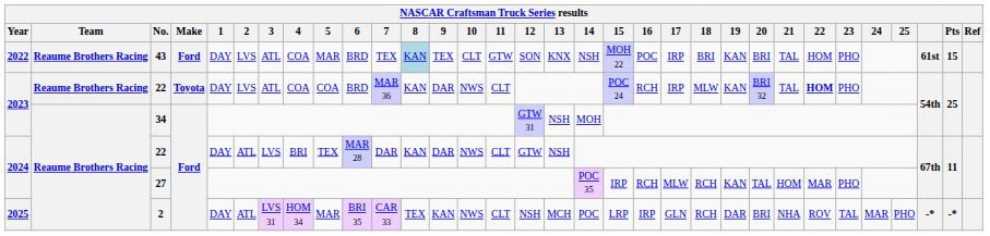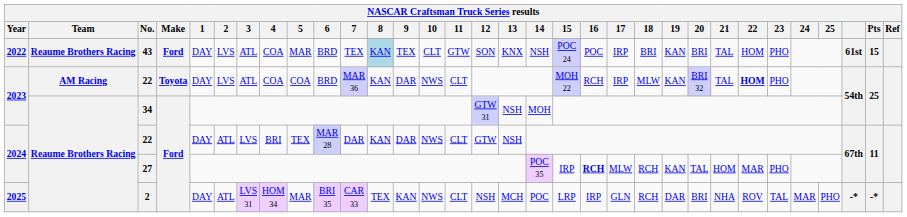 <table class="wikitable" style="text-align:center; font-size:75%">
 <tr>
 <th colspan=32><a href='#'>NASCAR Craftsman Truck Series</a> results</th>
 </tr>
 <tr>
 <th>Year</th>
 <th>Team</th>
 <th>No.</th>
 <th>Make</th>
 <th>1</th>
 <th>2</th>
 <th>3</th>
 <th>4</th>
 <th>5</th>
 <th>6</th>
 <th>7</th>
 <th>8</th>
 <th>9</th>
 <th>10</th>
 <th>11</th>
 <th>12</th>
 <th>13</th>
 <th>14</th>
 <th>15</th>
 <th>16</th>
 <th>17</th>
 <th>18</th>
 <th>19</th>
 <th>20</th>
 <th>21</th>
 <th>22</th>
 <th>23</th>
 <th>24</th>
 <th>25</th>
 <th></th>
 <th>Pts</th>
 <th>Ref</th>
 </tr>
 <tr>
 <th><a href='#'>2022</a></th>
 <th><a href='#'>Reaume Brothers Racing</a></th>
 <th>43</th>
 <th><a href='#'>Ford</a></th>
 <td><a href='#'>DAY</a></td>
 <td><a href='#'>LVS</a></td>
 <td><a href='#'>ATL</a></td>
 <td><a href='#'>COA</a></td>
 <td><a href='#'>MAR</a></td>
 <td><a href='#'>BRD</a></td>
 <td><a href='#'>TEX</a></td>
 <td style="background: lightblue;"><a href='#'>KAN</a></td>
 <td><a href='#'>TEX</a></td>
 <td><a href='#'>CLT</a></td>
 <td><a href='#'>GTW</a></td>
 <td><a href='#'>SON</a></td>
 <td><a href='#'>KNX</a></td>
 <td><a href='#'>NSH</a></td>
-<td style="background:#CFCFFF;"><a href='#'>MOH</a><br><small>22</small></td>
+<td style="background:#CFCFFF;"><a href='#'>POC</a><br><small>24</small></td>
 <td><a href='#'>POC</a></td>
 <td><a href='#'>IRP</a></td>
 <td><a href='#'>BRI</a></td>
 <td><a href='#'>KAN</a></td>
 <td><a href='#'>BRI</a></td>
 <td><a href='#'>TAL</a></td>
 <td><a href='#'>HOM</a></td>
 <td><a href='#'>PHO</a></td>
 <td colspan=2></td>
 <th>61st</th>
 <th>15</th>
 <th></th>
 </tr>
 <tr>
 <th rowspan=2><a href='#'>2023</a></th>
-<th><a href='#'>Reaume Brothers Racing</a></th>
+<th><a href='#'>AM Racing</a></th>
 <th>22</th>
 <th><a href='#'>Toyota</a></th>
 <td><a href='#'>DAY</a></td>
 <td><a href='#'>LVS</a></td>
 <td><a href='#'>ATL</a></td>
 <td><a href='#'>COA</a></td>
 <td><a href='#'>COA</a></td>
 <td><a href='#'>BRD</a></td>
 <td style="background:#CFCFFF;"><a href='#'>MAR</a><br><small>36</small></td>
 <td><a href='#'>KAN</a></td>
 <td><a href='#'>DAR</a></td>
 <td><a href='#'>NWS</a></td>
 <td><a href='#'>CLT</a></td>
 <td colspan=3></td>
-<td style="background:#CFCFFF;"><a href='#'>POC</a><br><small>24</small></td>
+<td style="background:#CFCFFF;"><a href='#'>MOH</a><br><small>22</small></td>
 <td><a href='#'>RCH</a></td>
 <td><a href='#'>IRP</a></td>
 <td><a href='#'>MLW</a></td>
 <td><a href='#'>KAN</a></td>
 <td style="background:#CFCFFF;"><a href='#'>BRI</a><br><small>32</small></td>
 <td><a href='#'>TAL</a></td>
 <td><strong><a href='#'>HOM</a></strong></td>
 <td><a href='#'>PHO</a></td>
 <td colspan=2></td>
 <th rowspan=2>54th</th>
 <th rowspan=2>25</th>
 <th rowspan=2></th>
 </tr>
 <tr>
 <th rowspan=4><a href='#'>Reaume Brothers Racing</a></th>
 <th>34</th>
 <th rowspan=4><a href='#'>Ford</a></th>
 <td colspan=11></td>
 <td style="background:#CFCFFF;"><a href='#'>GTW</a><br><small>31</small></td>
 <td><a href='#'>NSH</a></td>
 <td><a href='#'>MOH</a></td>
 <td colspan=11></td>
 </tr>
 <tr>
 <th rowspan=2><a href='#'>2024</a></th>
 <th>22</th>
 <td><a href='#'>DAY</a></td>
 <td><a href='#'>ATL</a></td>
 <td><a href='#'>LVS</a></td>
 <td><a href='#'>BRI</a></td>
 <td><a href='#'>TEX</a></td>
 <td style="background:#CFCFFF;"><a href='#'>MAR</a><br><small>28</small></td>
 <td><a href='#'>DAR</a></td>
 <td><a href='#'>KAN</a></td>
 <td><a href='#'>DAR</a></td>
 <td><a href='#'>NWS</a></td>
 <td><a href='#'>CLT</a></td>
 <td><a href='#'>GTW</a></td>
 <td><a href='#'>NSH</a></td>
 <td colspan=12></td>
 <th rowspan=2>67th</th>
 <th rowspan=2>11</th>
 <th rowspan=2></th>
 </tr>
 <tr>
 <th>27</th>
 <td colspan=13></td>
 <td style="background:#EFCFFF;"><a href='#'>POC</a><br><small>35</small></td>
 <td><a href='#'>IRP</a></td>
-<td><a href='#'>RCH</a></td>
+<td><strong><a href='#'>RCH</a></strong></td>
 <td><a href='#'>MLW</a></td>
 <td><a href='#'>RCH</a></td>
 <td><a href='#'>KAN</a></td>
 <td><a href='#'>TAL</a></td>
 <td><a href='#'>HOM</a></td>
 <td><a href='#'>MAR</a></td>
 <td><a href='#'>PHO</a></td>
 <td colspan=2></td>
 </tr>
 <tr>
 <th><a href='#'>2025</a></th>
 <th>2</th>
 <td><a href='#'>DAY</a></td>
 <td><a href='#'>ATL</a></td>
 <td style="background:#EFCFFF;"><a href='#'>LVS</a><br><small>31</small></td>
 <td style="background:#EFCFFF;"><a href='#'>HOM</a><br><small>34</small></td>
 <td><a href='#'>MAR</a></td>
 <td style="background:#EFCFFF;"><a href='#'>BRI</a><br><small>35</small></td>
 <td style="background:#EFCFFF;"><a href='#'>CAR</a><br><small>33</small></td>
 <td><a href='#'>TEX</a></td>
 <td><a href='#'>KAN</a></td>
 <td><a href='#'>NWS</a></td>
 <td><a href='#'>CLT</a></td>
 <td><a href='#'>NSH</a></td>
 <td><a href='#'>MCH</a></td>
 <td><a href='#'>POC</a></td>
 <td><a href='#'>LRP</a></td>
 <td><a href='#'>IRP</a></td>
 <td><a href='#'>GLN</a></td>
 <td><a href='#'>RCH</a></td>
 <td><a href='#'>DAR</a></td>
 <td><a href='#'>BRI</a></td>
 <td><a href='#'>NHA</a></td>
 <td><a href='#'>ROV</a></td>
 <td><a href='#'>TAL</a></td>
 <td><a href='#'>MAR</a></td>
 <td><a href='#'>PHO</a></td>
 <th>-*</th>
 <th>-*</th>
 <th></th>
 </tr>
 </table>
